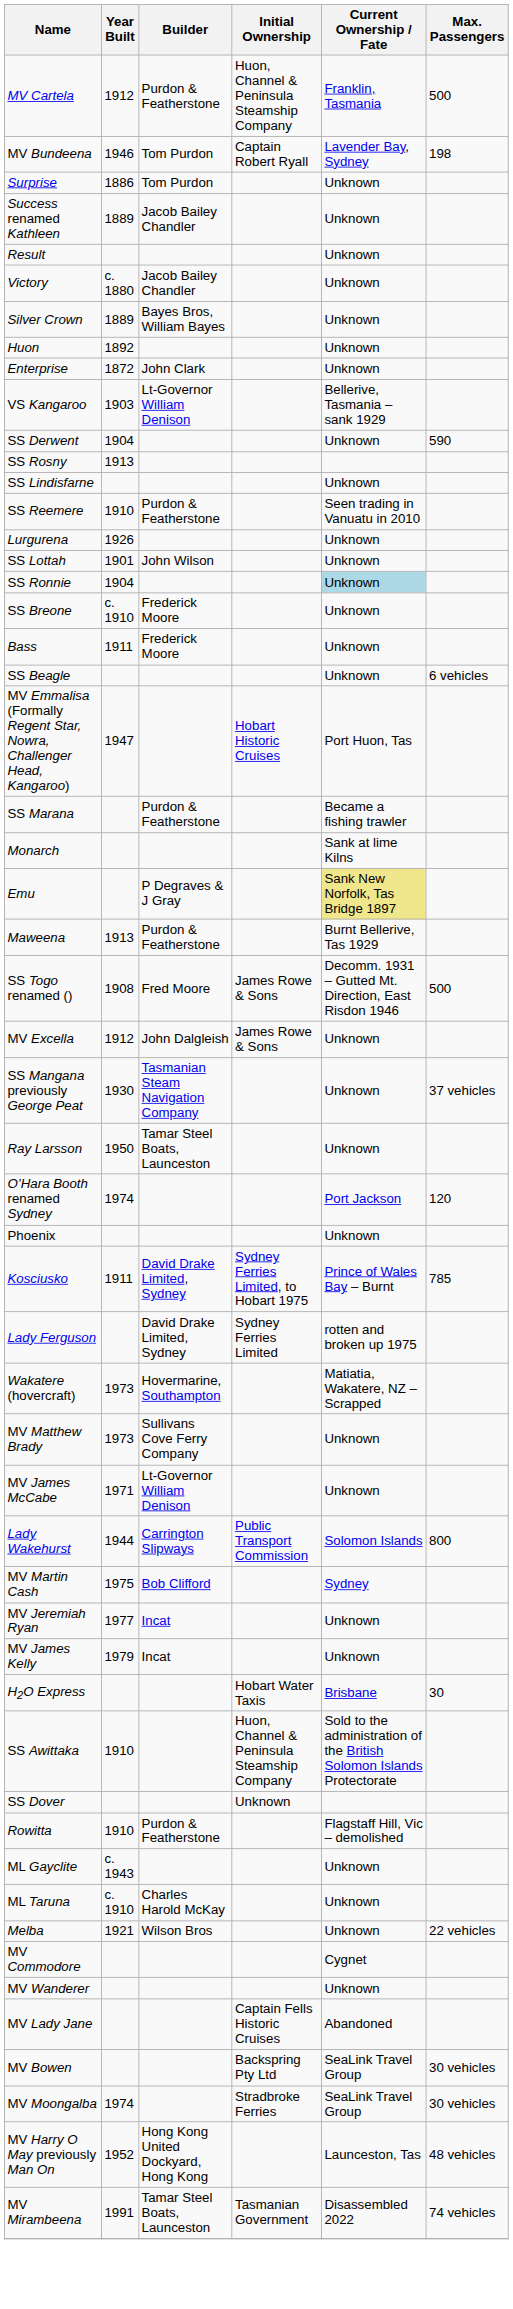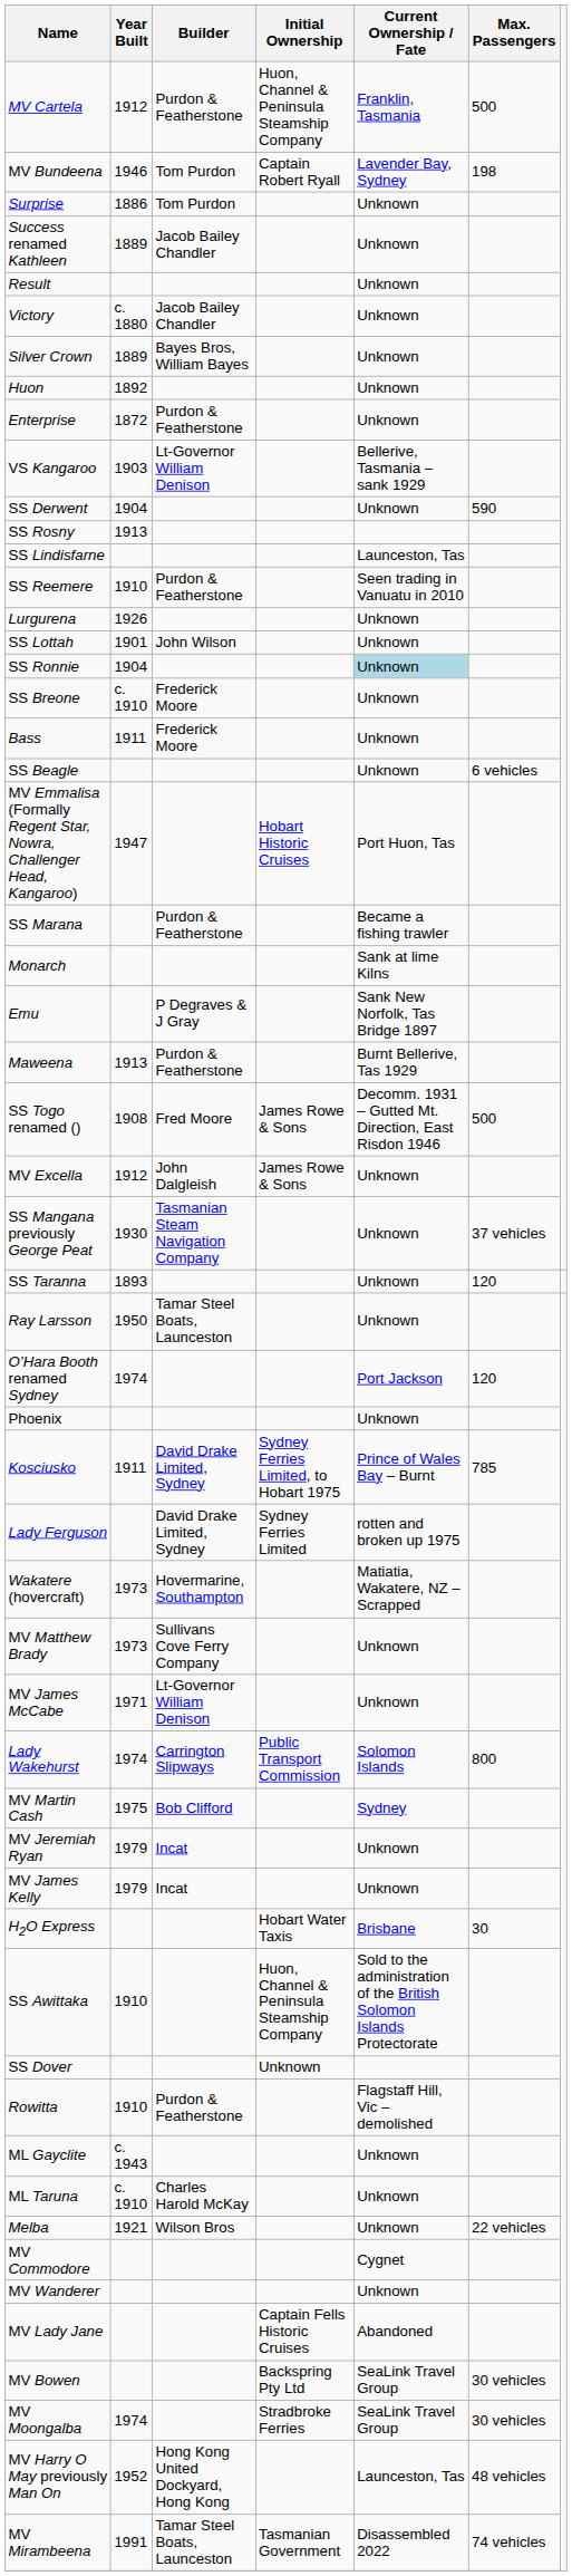 <table class="wikitable sortable">
 <tr>
 <th>Name</th>
 <th>Year Built</th>
 <th>Builder</th>
 <th>Initial Ownership</th>
 <th>Current Ownership / Fate</th>
 <th>Max. Passengers</th>
 </tr>
 <tr>
 <td><em><a href='#'>MV Cartela</a></em> </td>
 <td>1912</td>
 <td>Purdon & Featherstone</td>
 <td>Huon, Channel & Peninsula Steamship Company</td>
 <td><a href='#'>Franklin, Tasmania</a></td>
 <td>500</td>
 </tr>
 <tr>
 <td>MV <em>Bundeena</em></td>
 <td>1946</td>
 <td>Tom Purdon</td>
 <td>Captain Robert Ryall</td>
 <td><a href='#'>Lavender Bay</a>, <a href='#'>Sydney</a></td>
 <td>198</td>
 </tr>
 <tr>
 <td><em><a href='#'>Surprise</a></em></td>
 <td>1886</td>
 <td>Tom Purdon</td>
 <td></td>
 <td>Unknown</td>
 <td></td>
 </tr>
 <tr>
 <td><em>Success</em> renamed <em>Kathleen</em></td>
 <td> 1889</td>
 <td>Jacob Bailey Chandler</td>
 <td></td>
 <td>Unknown</td>
 <td></td>
 </tr>
 <tr>
 <td><em>Result</em></td>
 <td></td>
 <td></td>
 <td></td>
 <td>Unknown</td>
 <td></td>
 </tr>
 <tr>
 <td><em>Victory</em></td>
 <td>c. 1880</td>
 <td>Jacob Bailey Chandler</td>
 <td></td>
 <td>Unknown</td>
 <td></td>
 </tr>
 <tr>
 <td><em>Silver Crown</em></td>
 <td>1889</td>
 <td>Bayes Bros, William Bayes</td>
 <td></td>
 <td>Unknown</td>
 <td></td>
 </tr>
 <tr>
 <td><em>Huon</em></td>
 <td>1892</td>
 <td></td>
 <td></td>
 <td>Unknown</td>
 <td></td>
 </tr>
 <tr>
 <td><em>Enterprise</em></td>
 <td>1872</td>
-<td>John Clark</td>
+<td>Purdon & Featherstone</td>
 <td></td>
 <td>Unknown</td>
 <td></td>
 </tr>
 <tr>
 <td>VS <em>Kangaroo</em></td>
 <td>1903</td>
 <td>Lt-Governor <a href='#'>William Denison</a></td>
 <td></td>
 <td>Bellerive, Tasmania – sank 1929</td>
 <td></td>
 </tr>
 <tr>
 <td>SS <em>Derwent</em></td>
 <td>1904</td>
 <td></td>
 <td></td>
 <td>Unknown</td>
 <td>590</td>
 </tr>
 <tr>
 <td>SS <em>Rosny</em></td>
 <td>1913</td>
 <td></td>
 <td></td>
 <td></td>
 <td></td>
 </tr>
 <tr>
 <td>SS <em>Lindisfarne</em></td>
 <td></td>
 <td></td>
 <td></td>
-<td>Unknown</td>
+<td>Launceston, Tas</td>
 <td></td>
 </tr>
 <tr>
 <td>SS <em>Reemere</em></td>
 <td>1910</td>
 <td>Purdon & Featherstone</td>
 <td></td>
 <td>Seen trading in Vanuatu in 2010</td>
 <td></td>
 </tr>
 <tr>
 <td><em>Lurgurena</em></td>
 <td>1926</td>
 <td></td>
 <td></td>
 <td>Unknown</td>
 <td></td>
 </tr>
 <tr>
 <td>SS <em>Lottah</em></td>
 <td>1901</td>
 <td>John Wilson</td>
 <td></td>
 <td>Unknown</td>
 <td></td>
 </tr>
 <tr>
 <td>SS <em>Ronnie</em></td>
 <td>1904</td>
 <td></td>
 <td></td>
 <td style="background: lightblue;">Unknown</td>
 <td></td>
 </tr>
 <tr>
 <td>SS <em>Breone</em></td>
 <td>c. 1910</td>
 <td>Frederick Moore</td>
 <td></td>
 <td>Unknown</td>
 <td></td>
 </tr>
 <tr>
 <td><em>Bass</em></td>
 <td>1911</td>
 <td>Frederick Moore</td>
 <td></td>
 <td>Unknown</td>
 <td></td>
 </tr>
 <tr>
 <td>SS <em>Beagle</em></td>
 <td></td>
 <td></td>
 <td></td>
 <td>Unknown</td>
 <td>6 vehicles</td>
 </tr>
 <tr>
 <td>MV <em>Emmalisa</em> (Formally <em>Regent Star, Nowra, Challenger Head, Kangaroo</em>)</td>
 <td>1947</td>
 <td></td>
 <td><a href='#'>Hobart Historic Cruises</a></td>
 <td>Port Huon, Tas</td>
 <td></td>
 </tr>
 <tr>
 <td>SS <em>Marana</em></td>
 <td></td>
 <td>Purdon & Featherstone</td>
 <td></td>
 <td>Became a fishing trawler</td>
 <td></td>
 </tr>
 <tr>
 <td><em>Monarch</em></td>
 <td></td>
 <td></td>
 <td></td>
 <td>Sank at lime Kilns</td>
 <td></td>
 </tr>
 <tr>
 <td><em>Emu</em></td>
 <td></td>
 <td>P Degraves & J Gray</td>
 <td></td>
-<td style="background: khaki;">Sank New Norfolk, Tas Bridge 1897</td>
+<td>Sank New Norfolk, Tas Bridge 1897</td>
 <td></td>
 </tr>
 <tr>
 <td><em>Maweena</em></td>
 <td>1913</td>
 <td>Purdon & Featherstone</td>
 <td></td>
 <td>Burnt Bellerive, Tas 1929</td>
 <td></td>
 </tr>
 <tr>
 <td>SS <em>Togo</em> renamed (<em></em>)</td>
 <td>1908</td>
 <td>Fred Moore</td>
 <td>James Rowe & Sons</td>
 <td>Decomm. 1931 – Gutted Mt. Direction, East Risdon 1946</td>
 <td>500</td>
 </tr>
 <tr>
 <td>MV <em>Excella</em></td>
 <td>1912</td>
 <td>John Dalgleish</td>
 <td>James Rowe & Sons</td>
 <td>Unknown</td>
 <td></td>
 </tr>
 <tr>
 <td>SS <em>Mangana</em> previously <em>George Peat</em></td>
 <td>1930</td>
 <td><a href='#'>Tasmanian Steam Navigation Company</a></td>
 <td></td>
 <td>Unknown</td>
 <td>37 vehicles</td>
+</tr>
+<tr>
+<td>SS <em>Taranna</em></td>
+<td>1893</td>
+<td></td>
+<td></td>
+<td>Unknown</td>
+<td>120</td>
+<td></td>
 </tr>
 <tr>
 <td><em>Ray Larsson</em></td>
 <td>1950</td>
 <td>Tamar Steel Boats, Launceston</td>
 <td></td>
 <td>Unknown</td>
 <td></td>
 </tr>
 <tr>
 <td><em>O’Hara Booth</em> renamed <em>Sydney</em></td>
 <td>1974</td>
 <td></td>
 <td></td>
 <td><a href='#'>Port Jackson</a></td>
 <td>120</td>
 </tr>
 <tr>
 <td>Phoenix</td>
 <td></td>
 <td></td>
 <td></td>
 <td>Unknown</td>
 <td></td>
 </tr>
 <tr>
 <td><em><a href='#'>Kosciusko</a></em> </td>
 <td>1911</td>
 <td><a href='#'>David Drake Limited</a>, <a href='#'>Sydney</a></td>
 <td><a href='#'>Sydney Ferries Limited</a>, to Hobart 1975</td>
 <td><a href='#'>Prince of Wales Bay</a> – Burnt</td>
 <td>785</td>
 </tr>
 <tr>
 <td><em><a href='#'>Lady Ferguson</a></em> </td>
 <td></td>
 <td>David Drake Limited, Sydney</td>
 <td>Sydney Ferries Limited</td>
 <td>rotten and broken up 1975</td>
 <td></td>
 </tr>
 <tr>
 <td><em>Wakatere</em> (hovercraft)</td>
 <td>1973</td>
 <td>Hovermarine, <a href='#'>Southampton</a></td>
 <td></td>
 <td>Matiatia, Wakatere, NZ – Scrapped</td>
 <td></td>
 </tr>
 <tr>
 <td>MV <em>Matthew Brady</em> </td>
 <td>1973</td>
 <td>Sullivans Cove Ferry Company</td>
 <td></td>
 <td>Unknown</td>
 <td></td>
 </tr>
 <tr>
 <td>MV <em>James McCabe</em> </td>
 <td>1971</td>
 <td>Lt-Governor <a href='#'>William Denison</a></td>
 <td></td>
 <td>Unknown</td>
 <td></td>
 </tr>
 <tr>
 <td><em><a href='#'>Lady Wakehurst</a></em> </td>
-<td>1944</td>
+<td>1974</td>
 <td><a href='#'>Carrington Slipways</a></td>
 <td><a href='#'>Public Transport Commission</a></td>
 <td><a href='#'>Solomon Islands</a></td>
 <td>800</td>
 </tr>
 <tr>
 <td>MV <em>Martin Cash</em></td>
 <td>1975</td>
 <td><a href='#'>Bob Clifford</a></td>
 <td></td>
 <td><a href='#'>Sydney</a></td>
 <td></td>
 </tr>
 <tr>
 <td>MV <em>Jeremiah Ryan</em></td>
-<td>1977</td>
+<td>1979</td>
 <td><a href='#'>Incat</a></td>
 <td></td>
 <td>Unknown</td>
 <td></td>
 </tr>
 <tr>
 <td>MV <em>James Kelly</em></td>
 <td>1979</td>
 <td>Incat</td>
 <td></td>
 <td>Unknown</td>
 <td></td>
 </tr>
 <tr>
 <td><em>H<sub>2</sub>O Express</em></td>
 <td></td>
 <td></td>
 <td>Hobart Water Taxis</td>
 <td><a href='#'>Brisbane</a></td>
 <td>30</td>
 </tr>
 <tr>
 <td>SS <em>Awittaka</em></td>
 <td>1910</td>
 <td></td>
 <td>Huon, Channel & Peninsula Steamship Company</td>
 <td>Sold to the administration of the <a href='#'>British Solomon Islands</a> Protectorate</td>
 <td></td>
 </tr>
 <tr>
 <td>SS <em>Dover</em></td>
 <td></td>
 <td></td>
 <td>Unknown</td>
 <td></td>
 <td></td>
 </tr>
 <tr>
 <td><em>Rowitta</em></td>
 <td>1910</td>
 <td>Purdon & Featherstone</td>
 <td></td>
 <td>Flagstaff Hill, Vic – demolished</td>
 <td></td>
 </tr>
 <tr>
 <td>ML <em>Gayclite</em></td>
 <td>c. 1943</td>
 <td></td>
 <td></td>
 <td>Unknown</td>
 <td></td>
 </tr>
 <tr>
 <td>ML <em>Taruna</em></td>
 <td>c. 1910</td>
 <td>Charles Harold McKay</td>
 <td></td>
 <td>Unknown</td>
 <td></td>
 </tr>
 <tr>
 <td><em>Melba</em></td>
 <td>1921</td>
 <td>Wilson Bros</td>
 <td></td>
 <td>Unknown</td>
 <td>22 vehicles</td>
 </tr>
 <tr>
 <td>MV <em>Commodore</em></td>
 <td></td>
 <td></td>
 <td></td>
 <td>Cygnet</td>
 <td></td>
 </tr>
 <tr>
 <td>MV <em>Wanderer</em></td>
 <td></td>
 <td></td>
 <td></td>
 <td>Unknown</td>
 <td></td>
 </tr>
 <tr>
 <td>MV <em>Lady Jane</em></td>
 <td></td>
 <td></td>
 <td>Captain Fells Historic Cruises</td>
 <td>Abandoned</td>
 <td></td>
 </tr>
 <tr>
 <td>MV <em>Bowen</em></td>
 <td></td>
 <td></td>
 <td>Backspring Pty Ltd</td>
 <td>SeaLink Travel Group</td>
 <td>30 vehicles</td>
 </tr>
 <tr>
 <td>MV <em>Moongalba</em> </td>
 <td>1974</td>
 <td></td>
 <td>Stradbroke Ferries</td>
 <td>SeaLink Travel Group</td>
 <td>30 vehicles</td>
 </tr>
 <tr>
 <td>MV <em>Harry O May</em> previously <em>Man On</em></td>
 <td>1952</td>
 <td>Hong Kong United Dockyard, Hong Kong</td>
 <td></td>
 <td>Launceston, Tas</td>
 <td>48 vehicles</td>
 </tr>
 <tr>
 <td>MV <em>Mirambeena</em> </td>
 <td>1991</td>
 <td>Tamar Steel Boats, Launceston</td>
 <td>Tasmanian Government</td>
 <td>Disassembled 2022</td>
 <td>74 vehicles</td>
 </tr>
 <tr>
 </tr>
 </table>
